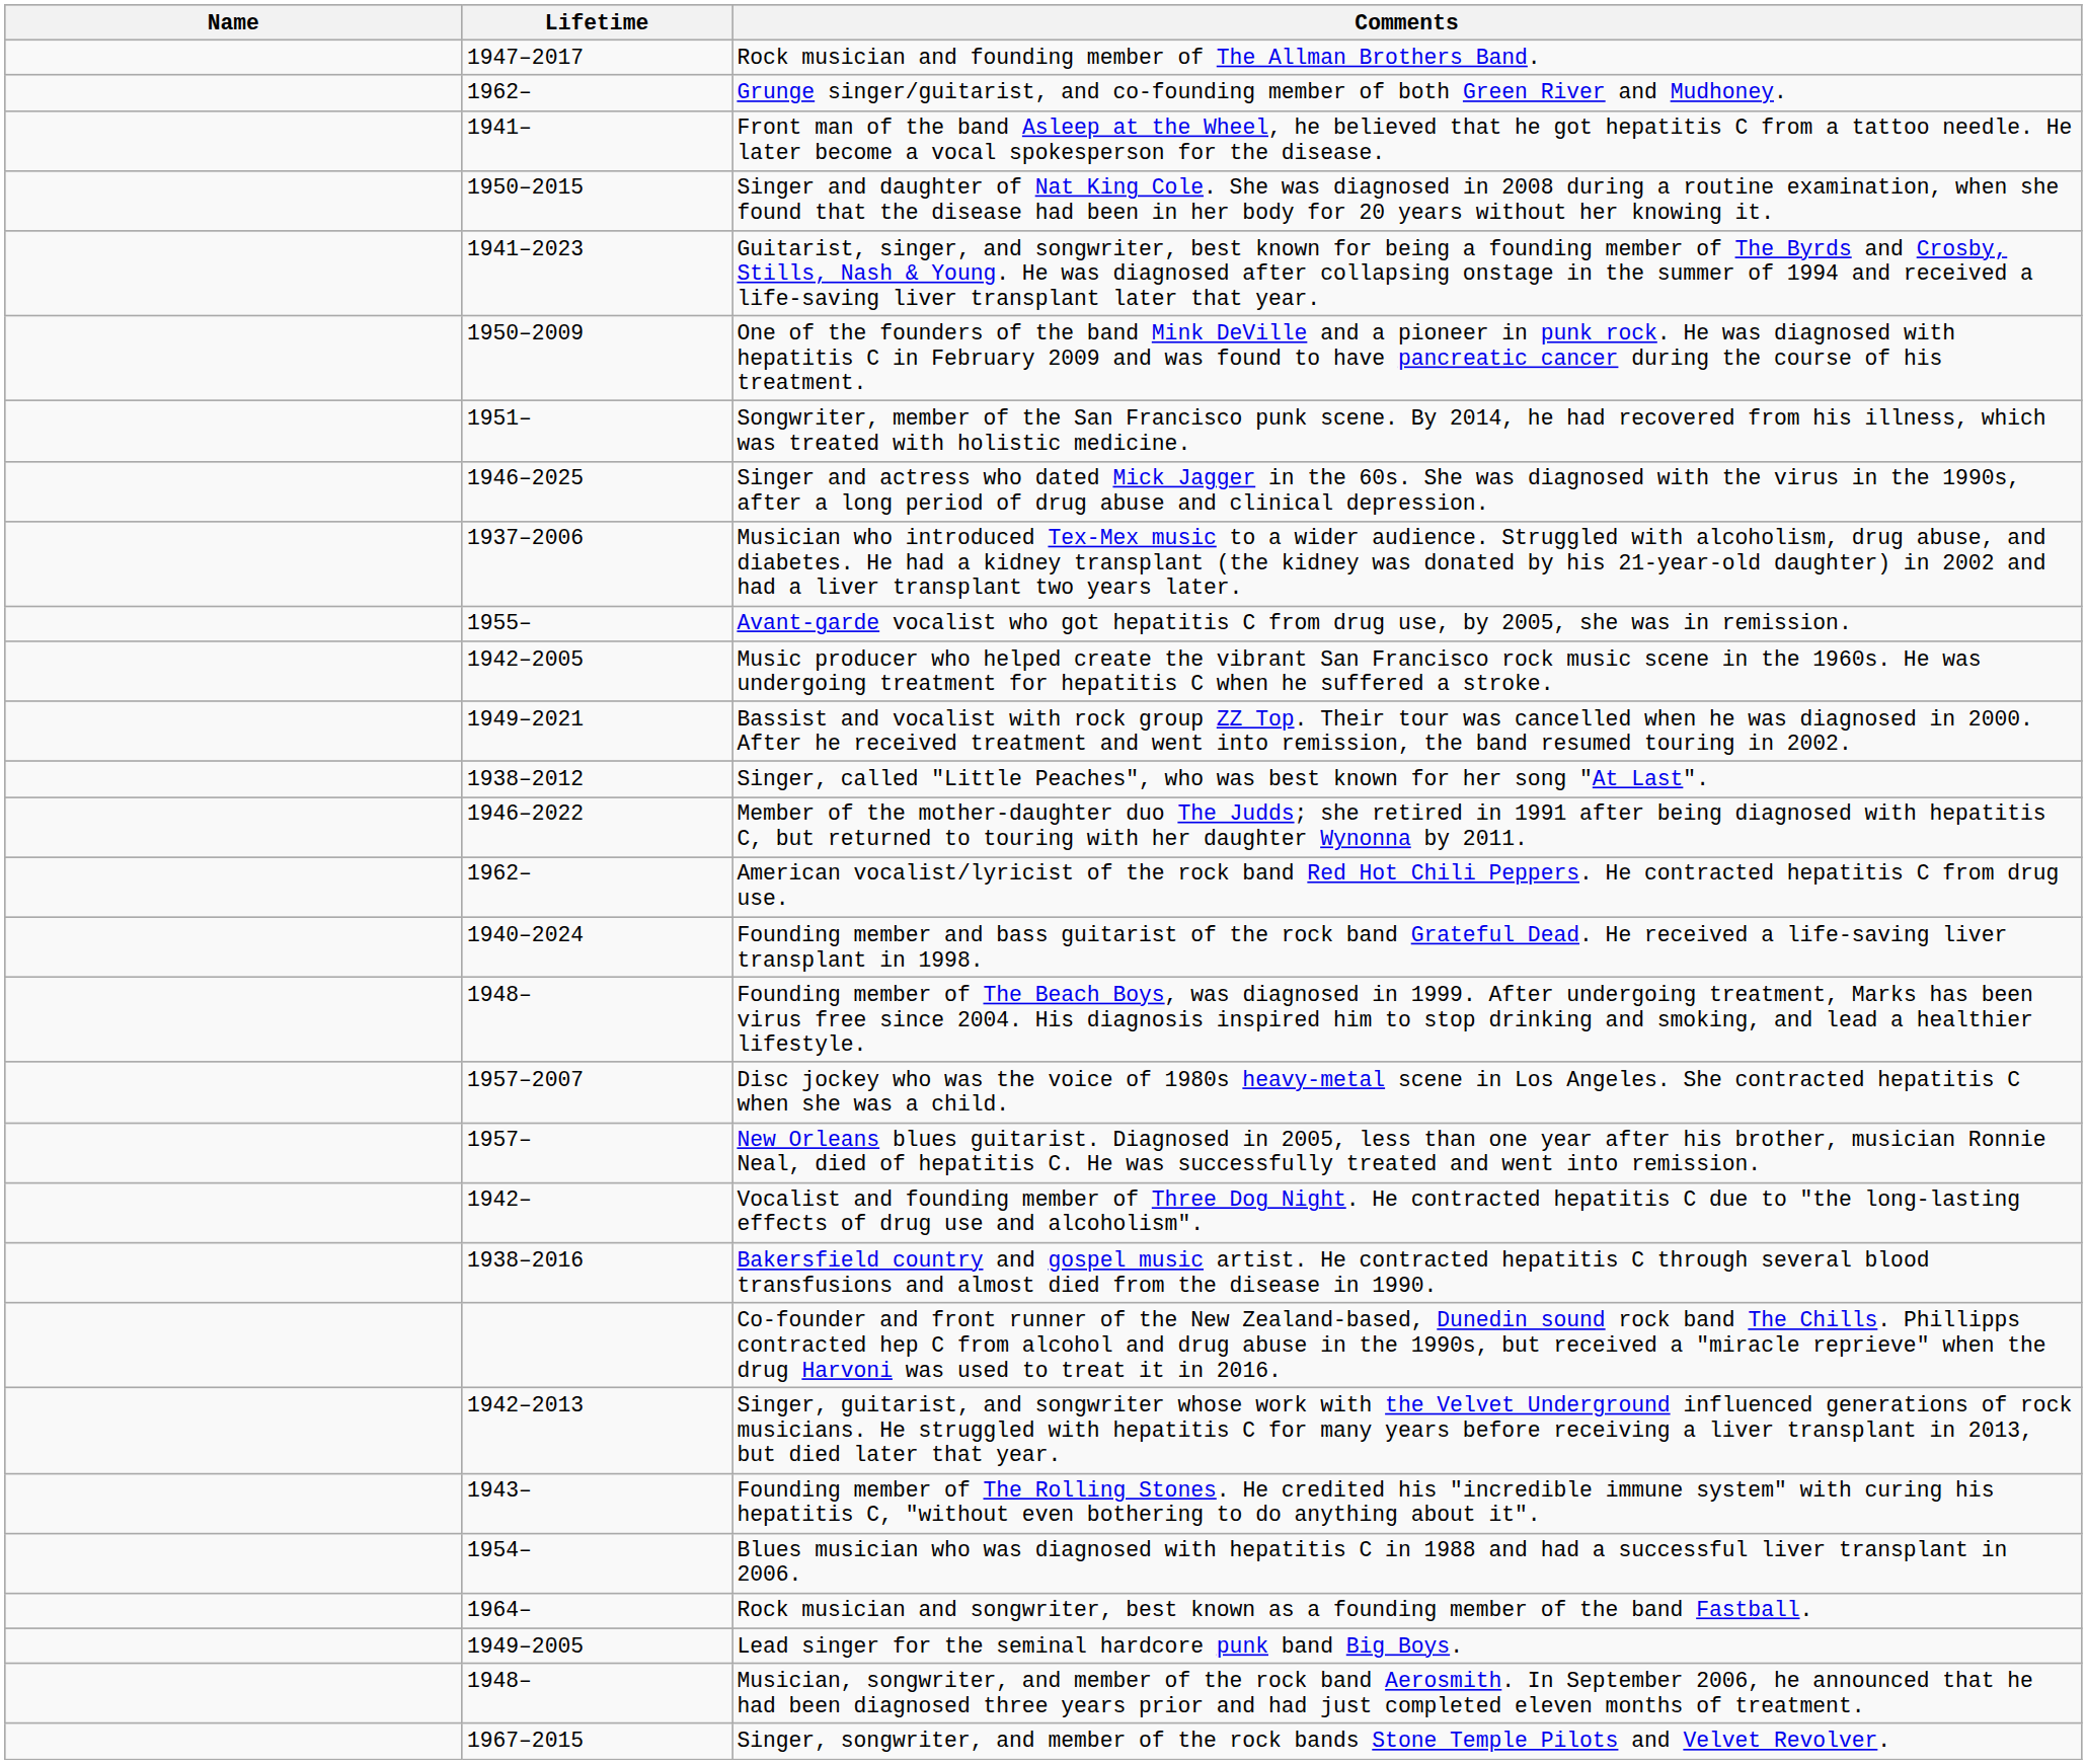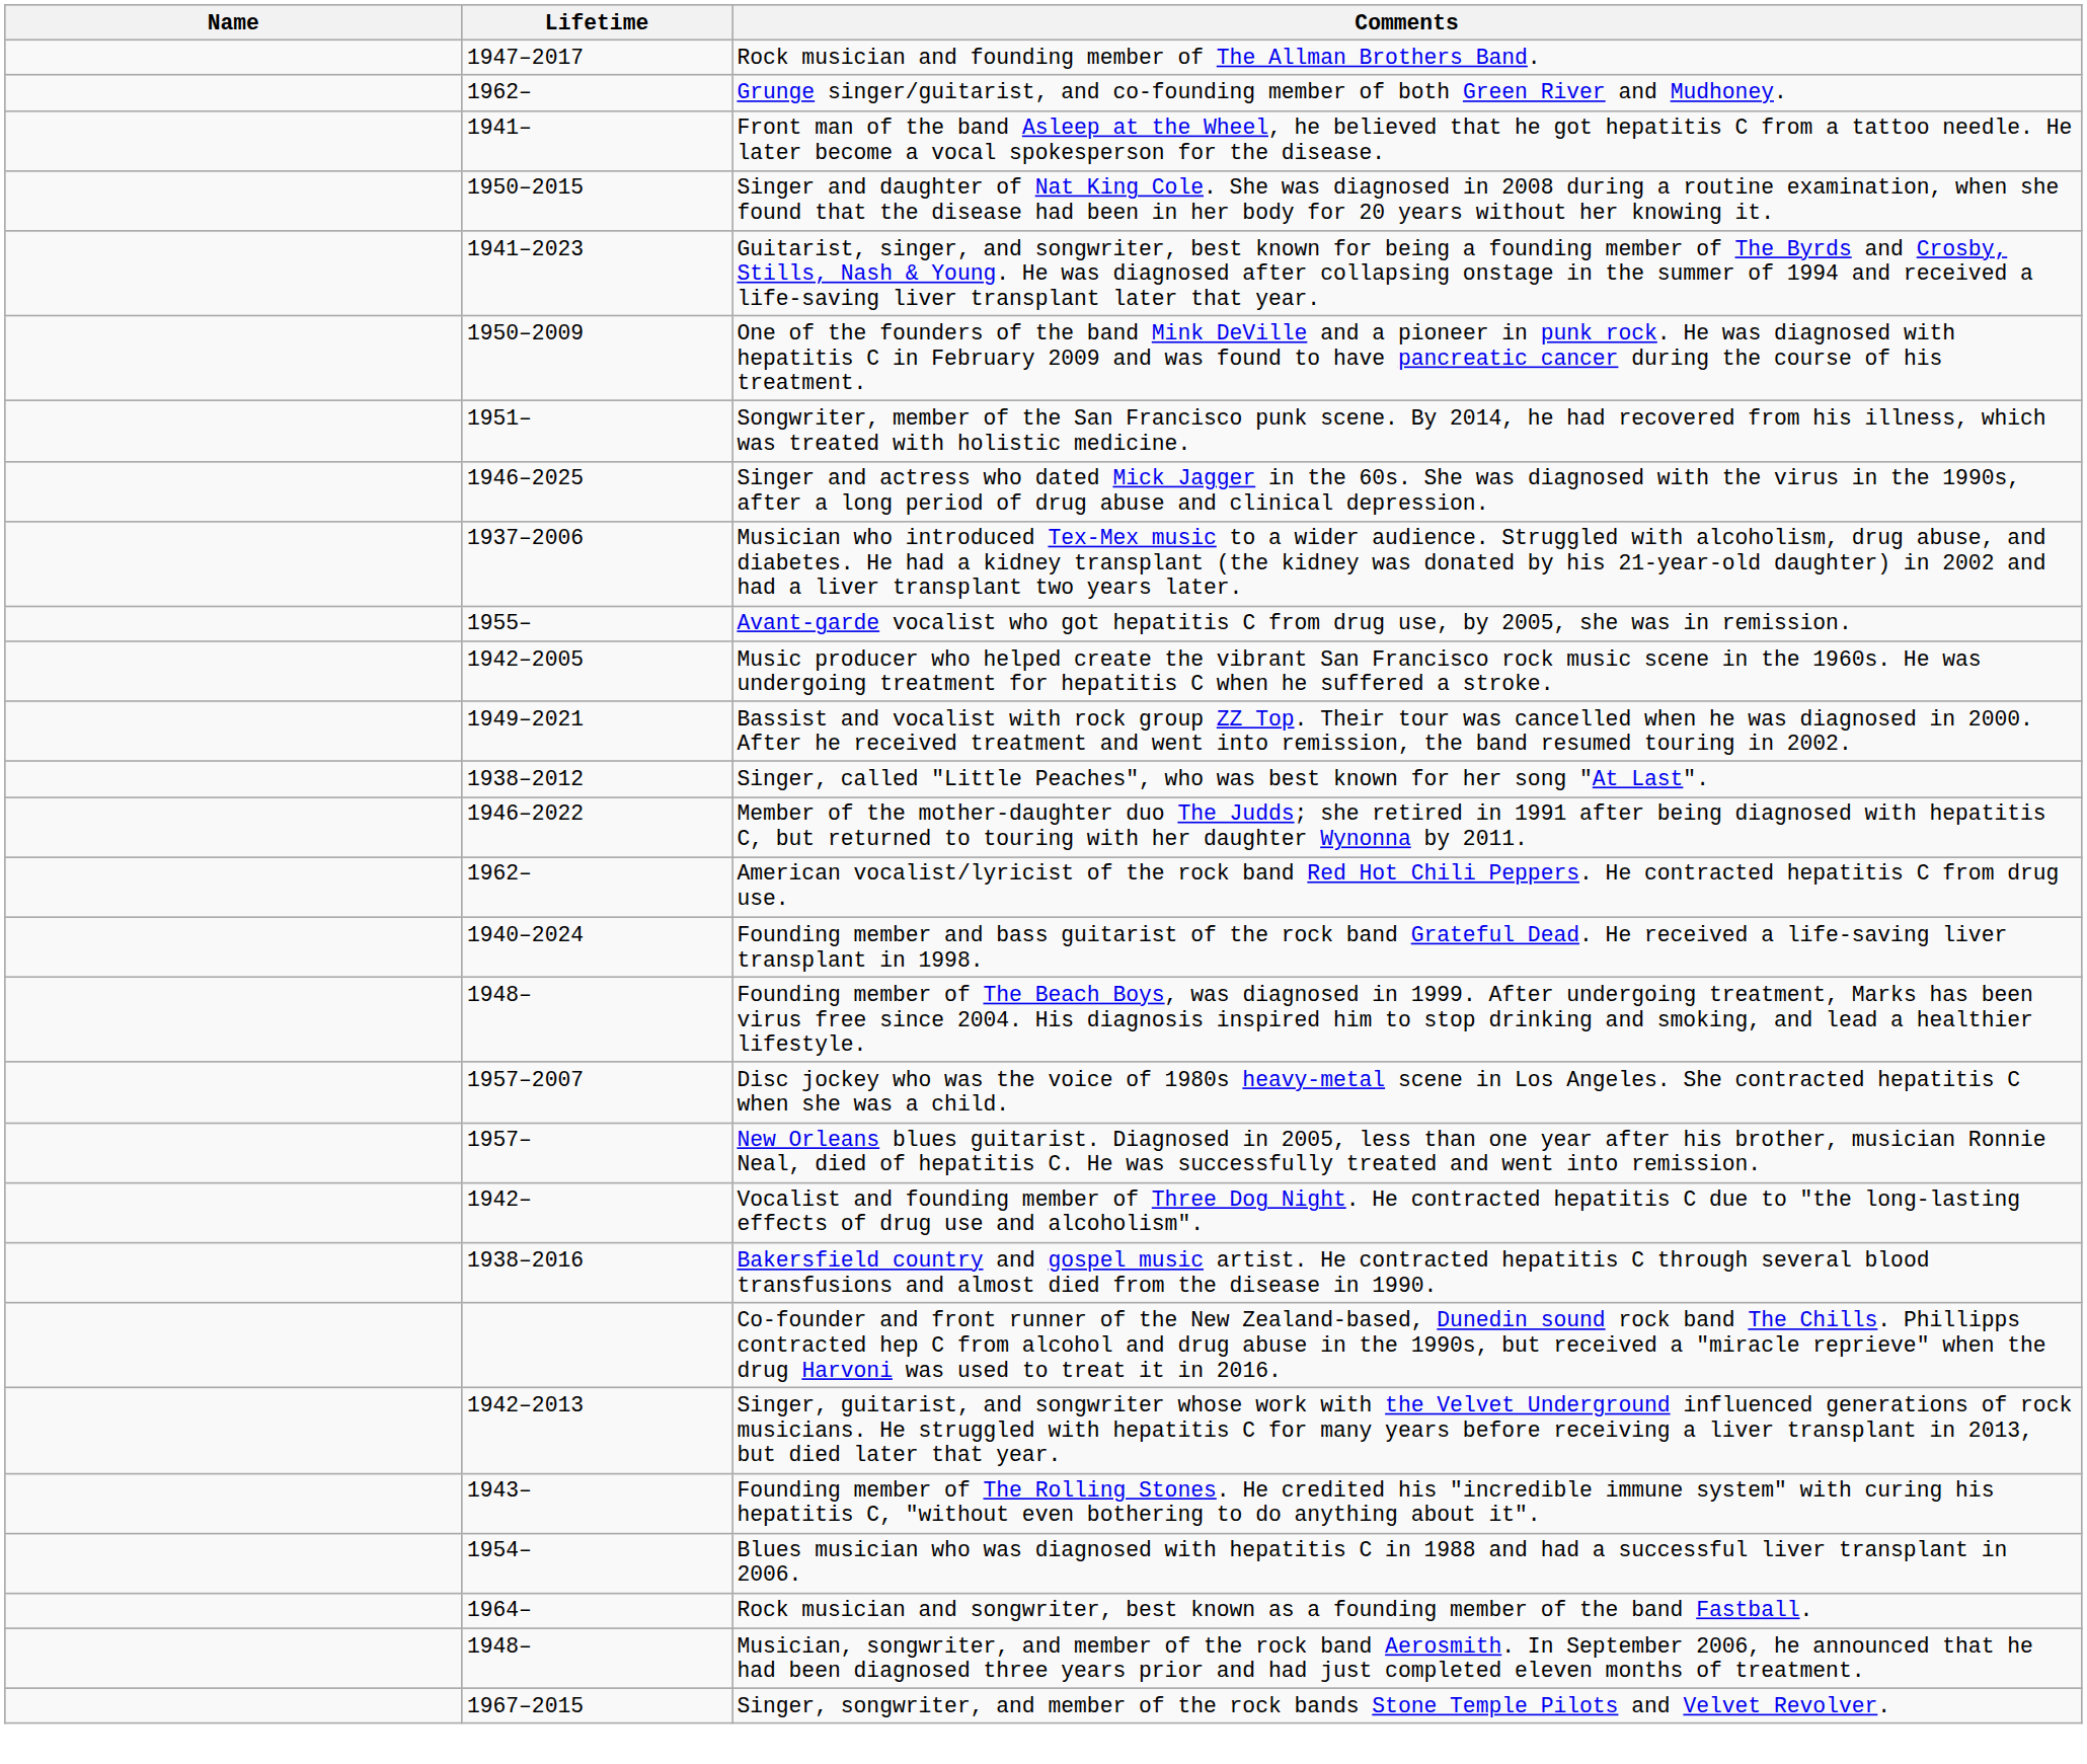 <table class="sortable wikitable">
 <tr>
 <th width="22%" scope=col>Name</th>
 <th width="13%" scope=col>Lifetime</th>
 <th class="unsortable" width="65%" scope=col>Comments</th>
 </tr>
 <tr valign="top">
 <td></td>
 <td>1947–2017</td>
 <td>Rock musician and founding member of <a href='#'>The Allman Brothers Band</a>.</td>
 </tr>
 <tr valign="top">
 <td></td>
 <td>1962–</td>
 <td><a href='#'>Grunge</a> singer/guitarist, and co-founding member of both <a href='#'>Green River</a> and <a href='#'>Mudhoney</a>.</td>
 </tr>
 <tr valign="top">
 <td></td>
 <td>1941–</td>
 <td>Front man of the band <a href='#'>Asleep at the Wheel</a>, he believed that he got hepatitis C from a tattoo needle.  He later become a vocal spokesperson for the disease.</td>
 </tr>
 <tr valign="top">
 <td></td>
 <td>1950–2015</td>
 <td>Singer and daughter of <a href='#'>Nat King Cole</a>. She was diagnosed in 2008 during a routine examination, when she found that the disease had been in her body for 20 years without her knowing it.</td>
 </tr>
 <tr valign="top">
 <td></td>
 <td>1941–2023</td>
 <td>Guitarist, singer, and songwriter, best known for being a founding member of <a href='#'>The Byrds</a> and <a href='#'>Crosby, Stills, Nash & Young</a>. He was diagnosed after collapsing onstage in the summer of 1994 and received a life-saving liver transplant later that year.</td>
 </tr>
 <tr valign="top">
 <td></td>
 <td>1950–2009</td>
 <td>One of the founders of the band <a href='#'>Mink DeVille</a> and a pioneer in <a href='#'>punk rock</a>.  He was diagnosed with hepatitis C in February 2009 and was found to have <a href='#'>pancreatic cancer</a> during the course of his treatment.</td>
 </tr>
 <tr valign="top">
 <td></td>
 <td>1951–</td>
 <td>Songwriter, member of the San Francisco punk scene.  By 2014, he had recovered from his illness, which was treated with holistic medicine.</td>
 </tr>
 <tr valign="top">
 <td></td>
 <td>1946–2025</td>
 <td>Singer and actress who dated <a href='#'>Mick Jagger</a> in the 60s.  She was diagnosed with the virus in the 1990s, after a long period of drug abuse and clinical depression.</td>
 </tr>
 <tr valign="top">
 <td></td>
 <td>1937–2006</td>
 <td>Musician who introduced <a href='#'>Tex-Mex music</a> to a wider audience. Struggled with alcoholism, drug abuse, and diabetes.  He had a kidney transplant (the kidney was donated by his 21-year-old daughter) in 2002 and had a liver transplant two years later.</td>
 </tr>
 <tr valign="top">
 <td></td>
 <td>1955–</td>
 <td><a href='#'>Avant-garde</a> vocalist who got hepatitis C from drug use, by 2005, she was in remission.</td>
 </tr>
 <tr valign="top">
 <td></td>
 <td>1942–2005</td>
 <td>Music producer who helped create the vibrant San Francisco rock music scene in the 1960s. He was undergoing treatment for hepatitis C when he suffered a stroke.</td>
 </tr>
 <tr valign="top">
 <td></td>
 <td>1949–2021</td>
 <td>Bassist and vocalist with rock group <a href='#'>ZZ Top</a>. Their tour was cancelled when he was diagnosed in 2000. After he received treatment and went into remission, the band resumed touring in 2002.</td>
 </tr>
 <tr valign="top">
 <td></td>
 <td>1938–2012</td>
 <td>Singer, called "Little Peaches", who was best known for her song "<a href='#'>At Last</a>".</td>
 </tr>
 <tr valign="top">
 <td></td>
 <td>1946–2022</td>
 <td>Member of the mother-daughter duo <a href='#'>The Judds</a>; she retired in 1991 after being diagnosed with hepatitis C, but returned to touring with her daughter <a href='#'>Wynonna</a> by 2011.</td>
 </tr>
 <tr valign="top">
 <td></td>
 <td>1962–</td>
 <td>American vocalist/lyricist of the rock band <a href='#'>Red Hot Chili Peppers</a>. He contracted hepatitis C from drug use.</td>
 </tr>
 <tr valign="top">
 <td></td>
 <td>1940–2024</td>
 <td>Founding member and bass guitarist of the rock band <a href='#'>Grateful Dead</a>. He received a life-saving liver transplant in 1998.</td>
 </tr>
 <tr valign="top">
 <td></td>
 <td>1948–</td>
 <td>Founding member of <a href='#'>The Beach Boys</a>, was diagnosed in 1999. After undergoing treatment, Marks has been virus free since 2004.  His diagnosis inspired him to stop drinking and smoking, and lead a healthier lifestyle.</td>
 </tr>
 <tr valign="top">
 <td></td>
 <td>1957–2007</td>
 <td>Disc jockey who was the voice of 1980s <a href='#'>heavy-metal</a> scene in Los Angeles. She contracted hepatitis C when she was a child.</td>
 </tr>
 <tr valign="top">
 <td></td>
 <td>1957–</td>
 <td><a href='#'>New Orleans</a> blues guitarist. Diagnosed in 2005, less than one year after his brother, musician Ronnie Neal, died of hepatitis C.  He was successfully treated and went into remission.</td>
 </tr>
 <tr valign="top">
 <td></td>
 <td>1942–</td>
 <td>Vocalist and founding member of <a href='#'>Three Dog Night</a>. He contracted hepatitis C due to "the long-lasting effects of drug use and alcoholism".</td>
 </tr>
 <tr valign="top">
 <td></td>
 <td>1938–2016</td>
 <td><a href='#'>Bakersfield country</a> and <a href='#'>gospel music</a> artist. He contracted hepatitis C through several blood transfusions and almost died from the disease in 1990.</td>
 </tr>
 <tr valign="top">
 <td></td>
 <td></td>
 <td>Co-founder and front runner of the New Zealand-based, <a href='#'>Dunedin sound</a> rock band <a href='#'>The Chills</a>.  Phillipps contracted hep C from alcohol and drug abuse in the 1990s, but received a "miracle reprieve" when the drug <a href='#'>Harvoni</a> was used to treat it in 2016.</td>
 </tr>
 <tr valign="top">
 <td></td>
 <td>1942–2013</td>
 <td>Singer, guitarist, and songwriter whose work with <a href='#'>the Velvet Underground</a> influenced generations of rock musicians.  He struggled with hepatitis C for many years before receiving a liver transplant in 2013, but died later that year.</td>
 </tr>
 <tr valign="top">
 <td></td>
 <td>1943–</td>
 <td>Founding member of <a href='#'>The Rolling Stones</a>.  He credited his "incredible immune system" with curing his hepatitis C, "without even bothering to do anything about it".</td>
 </tr>
 <tr valign="top">
 <td></td>
 <td>1954–</td>
 <td>Blues musician who was diagnosed with hepatitis C in 1988 and had a successful liver transplant in 2006.</td>
 </tr>
 <tr valign="top">
 <td></td>
 <td>1964–</td>
 <td>Rock musician and songwriter, best known as a founding member of the band <a href='#'>Fastball</a>.</td>
 </tr>
 <tr valign="top">
 <td></td>
-<td>1949–2005</td>
-<td>Lead singer for the seminal hardcore <a href='#'>punk</a> band <a href='#'>Big Boys</a>.</td>
-</tr>
-<tr valign="top">
-<td></td>
 <td>1948–</td>
 <td>Musician, songwriter, and member of the rock band <a href='#'>Aerosmith</a>.  In September 2006, he announced that he had been diagnosed three years prior and had just completed eleven months of treatment.</td>
 </tr>
 <tr valign="top">
 <td></td>
 <td>1967–2015</td>
 <td>Singer, songwriter, and member of the rock bands <a href='#'>Stone Temple Pilots</a> and <a href='#'>Velvet Revolver</a>.</td>
 </tr>
 </table>
